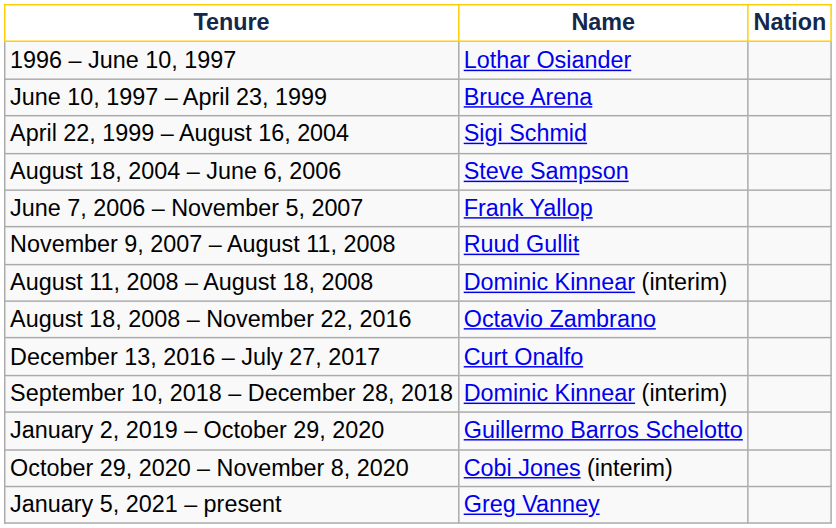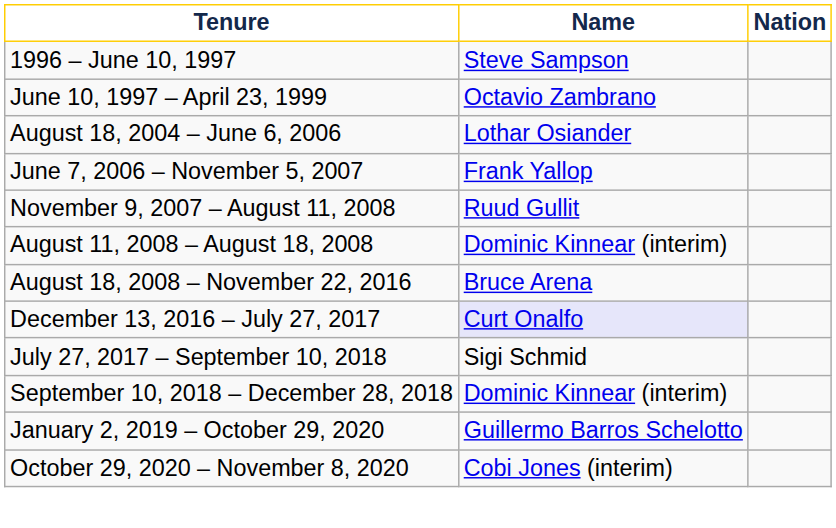 <table class="wikitable sortable">
 <tr>
 <th style="background:#FFFFFF; color:#13284B; border:1px solid #FFCE02;" scope="col">Tenure</th>
 <th style="background:#FFFFFF; color:#13284B; border:1px solid #FFCE02;" scope="col">Name</th>
 <th style="background:#FFFFFF; color:#13284B; border:1px solid #FFCE02;" scope="col">Nation</th>
 </tr>
 <tr>
 <td>1996 – June 10, 1997</td>
-<td><a href='#'>Lothar Osiander</a></td>
+<td><a href='#'>Steve Sampson</a></td>
 <td></td>
 </tr>
 <tr>
 <td>June 10, 1997 – April 23, 1999</td>
-<td><a href='#'>Bruce Arena</a></td>
-<td></td>
-</tr>
-<tr>
-<td>April 22, 1999 – August 16, 2004</td>
-<td><a href='#'>Sigi Schmid</a></td>
+<td><a href='#'>Octavio Zambrano</a></td>
 <td></td>
 </tr>
 <tr>
 <td>August 18, 2004 – June 6, 2006</td>
-<td><a href='#'>Steve Sampson</a></td>
+<td><a href='#'>Lothar Osiander</a></td>
 <td></td>
 </tr>
 <tr>
 <td>June 7, 2006 – November 5, 2007</td>
 <td><a href='#'>Frank Yallop</a></td>
 <td></td>
 </tr>
 <tr>
 <td>November 9, 2007 – August 11, 2008</td>
 <td><a href='#'>Ruud Gullit</a></td>
 <td></td>
 </tr>
 <tr>
 <td>August 11, 2008 – August 18, 2008</td>
 <td><a href='#'>Dominic Kinnear</a> (interim)</td>
 <td></td>
 </tr>
 <tr>
 <td>August 18, 2008 – November 22, 2016</td>
-<td><a href='#'>Octavio Zambrano</a></td>
+<td><a href='#'>Bruce Arena</a></td>
 <td></td>
 </tr>
 <tr>
 <td>December 13, 2016 – July 27, 2017</td>
-<td><a href='#'>Curt Onalfo</a></td>
+<td style="background: lavender;"><a href='#'>Curt Onalfo</a></td>
+<td></td>
+</tr>
+<tr>
+<td>July 27, 2017 – September 10, 2018</td>
+<td>Sigi Schmid</td>
 <td></td>
 </tr>
 <tr>
 <td>September 10, 2018 – December 28, 2018</td>
 <td><a href='#'>Dominic Kinnear</a> (interim)</td>
 <td></td>
 </tr>
 <tr>
 <td>January 2, 2019 – October 29, 2020</td>
 <td><a href='#'>Guillermo Barros Schelotto</a></td>
 <td></td>
 </tr>
 <tr>
 <td>October 29, 2020 – November 8, 2020</td>
 <td><a href='#'>Cobi Jones</a> (interim)</td>
 <td></td>
 </tr>
-<tr>
-<td>January 5, 2021 – present</td>
-<td><a href='#'>Greg Vanney</a></td>
-<td></td>
-</tr>
 </table>
